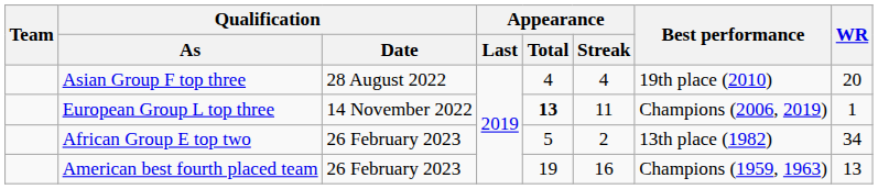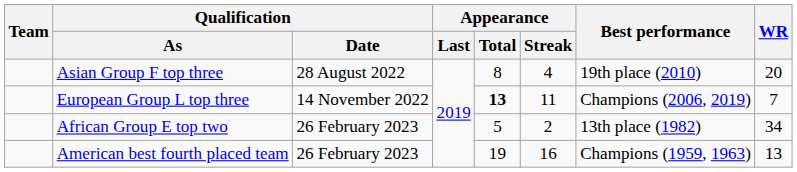 <table class="wikitable">
 <tr>
 <th rowspan=2>Team</th>
 <th colspan=2>Qualification</th>
 <th colspan=3>Appearance</th>
 <th rowspan=2>Best performance</th>
 <th rowspan=2><a href='#'>WR</a></th>
 </tr>
 <tr>
 <th>As</th>
 <th>Date</th>
 <th>Last</th>
 <th>Total</th>
 <th>Streak</th>
 </tr>
 <tr>
 <td></td>
 <td><a href='#'>Asian Group F top three</a></td>
 <td>28 August 2022</td>
 <td rowspan=4><a href='#'>2019</a></td>
-<td align=center>4</td>
+<td align=center>8</td>
 <td align=center>4</td>
 <td>19th place (<a href='#'>2010</a>)</td>
 <td align=center>20</td>
 </tr>
 <tr>
 <td></td>
 <td><a href='#'>European Group L top three</a></td>
 <td>14 November 2022</td>
 <td align=center><strong>13</strong></td>
 <td align=center>11</td>
 <td>Champions (<a href='#'>2006</a>, <a href='#'>2019</a>)</td>
-<td align=center>1</td>
+<td align=center>7</td>
 </tr>
 <tr>
 <td></td>
 <td><a href='#'>African Group E top two</a></td>
 <td>26 February 2023</td>
 <td align=center>5</td>
 <td align=center>2</td>
 <td>13th place (<a href='#'>1982</a>)</td>
 <td align=center>34</td>
 </tr>
 <tr>
 <td></td>
 <td><a href='#'>American best fourth placed team</a></td>
 <td>26 February 2023</td>
 <td align=center>19</td>
 <td align=center>16</td>
 <td>Champions (<a href='#'>1959</a>, <a href='#'>1963</a>)</td>
 <td align=center>13</td>
 </tr>
 </table>
